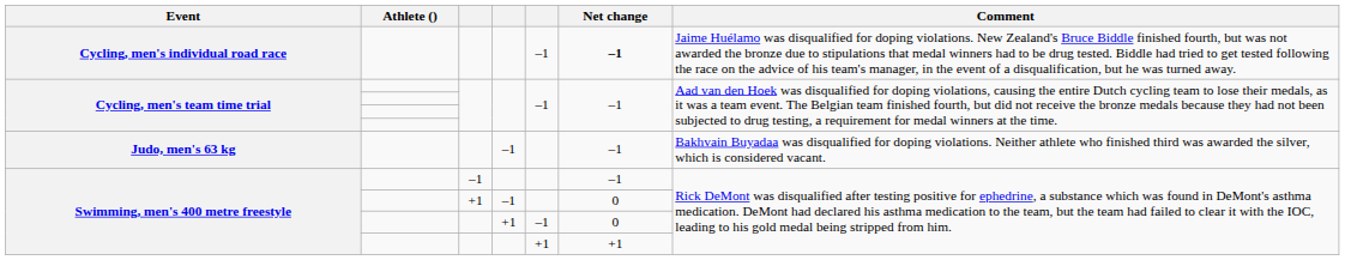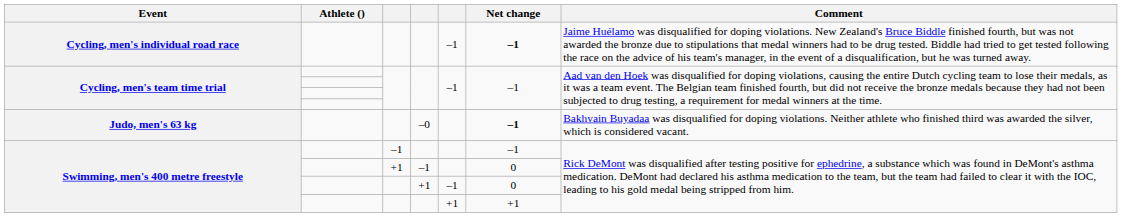 <table class="wikitable" style="text-align:center;">
 <tr>
 <th scope="col">Event</th>
 <th scope="col">Athlete ()</th>
 <th scope="col"></th>
 <th scope="col"></th>
 <th scope="col"></th>
 <th scope="col">Net change</th>
 <th scope="col" style="width:50%">Comment</th>
 </tr>
 <tr>
 <th scope="row"><a href='#'>Cycling, men's individual road race</a></th>
 <td align="left"> </td>
 <td></td>
 <td></td>
 <td>–1</td>
 <td><strong>–1</strong></td>
 <td align="left"><a href='#'>Jaime Huélamo</a> was disqualified for doping violations. New Zealand's <a href='#'>Bruce Biddle</a> finished fourth, but was not awarded the bronze due to stipulations that medal winners had to be drug tested. Biddle had tried to get tested following the race on the advice of his team's manager, in the event of a disqualification, but he was turned away.</td>
 </tr>
 <tr>
 <th scope="rowgroup" rowspan="4"><a href='#'>Cycling, men's team time trial</a></th>
 <td align="left"></td>
 <td rowspan="4"></td>
 <td rowspan="4"></td>
 <td rowspan="4">–1</td>
 <td rowspan="4">–1</td>
 <td rowspan="4" align="left"><a href='#'>Aad van den Hoek</a> was disqualified for doping violations, causing the entire Dutch cycling team to lose their medals, as it was a team event. The Belgian team finished fourth, but did not receive the bronze medals because they had not been subjected to drug testing, a requirement for medal winners at the time.</td>
 </tr>
 <tr>
 <td align="left"></td>
 </tr>
 <tr>
 <td align="left"></td>
 </tr>
 <tr>
 <td align="left"> </td>
 </tr>
 <tr>
 <th scope="row"><a href='#'>Judo, men's 63 kg</a></th>
 <td align="left"> </td>
 <td></td>
-<td>–1</td>
+<td>–0</td>
 <td></td>
-<td>–1</td>
+<td><strong>–1</strong></td>
 <td align="left"><a href='#'>Bakhvain Buyadaa</a> was disqualified for doping violations. Neither athlete who finished third was awarded the silver, which is considered vacant.</td>
 </tr>
 <tr>
 <th scope="rowgroup" rowspan="4"><a href='#'>Swimming, men's 400 metre freestyle</a></th>
 <td align="left"> </td>
 <td>–1</td>
 <td></td>
 <td></td>
 <td>–1</td>
 <td rowspan="4" align="left"><a href='#'>Rick DeMont</a> was disqualified after testing positive for <a href='#'>ephedrine</a>, a substance which was found in DeMont's asthma medication. DeMont had declared his asthma medication to the team, but the team had failed to clear it with the IOC, leading to his gold medal being stripped from him.</td>
 </tr>
 <tr>
 <td align="left"></td>
 <td>+1</td>
 <td>–1</td>
 <td></td>
 <td>0</td>
 </tr>
 <tr>
 <td align="left"></td>
 <td></td>
 <td>+1</td>
 <td>–1</td>
 <td>0</td>
 </tr>
 <tr>
 <td align="left"></td>
 <td></td>
 <td></td>
 <td>+1</td>
 <td>+1</td>
 </tr>
 </table>
